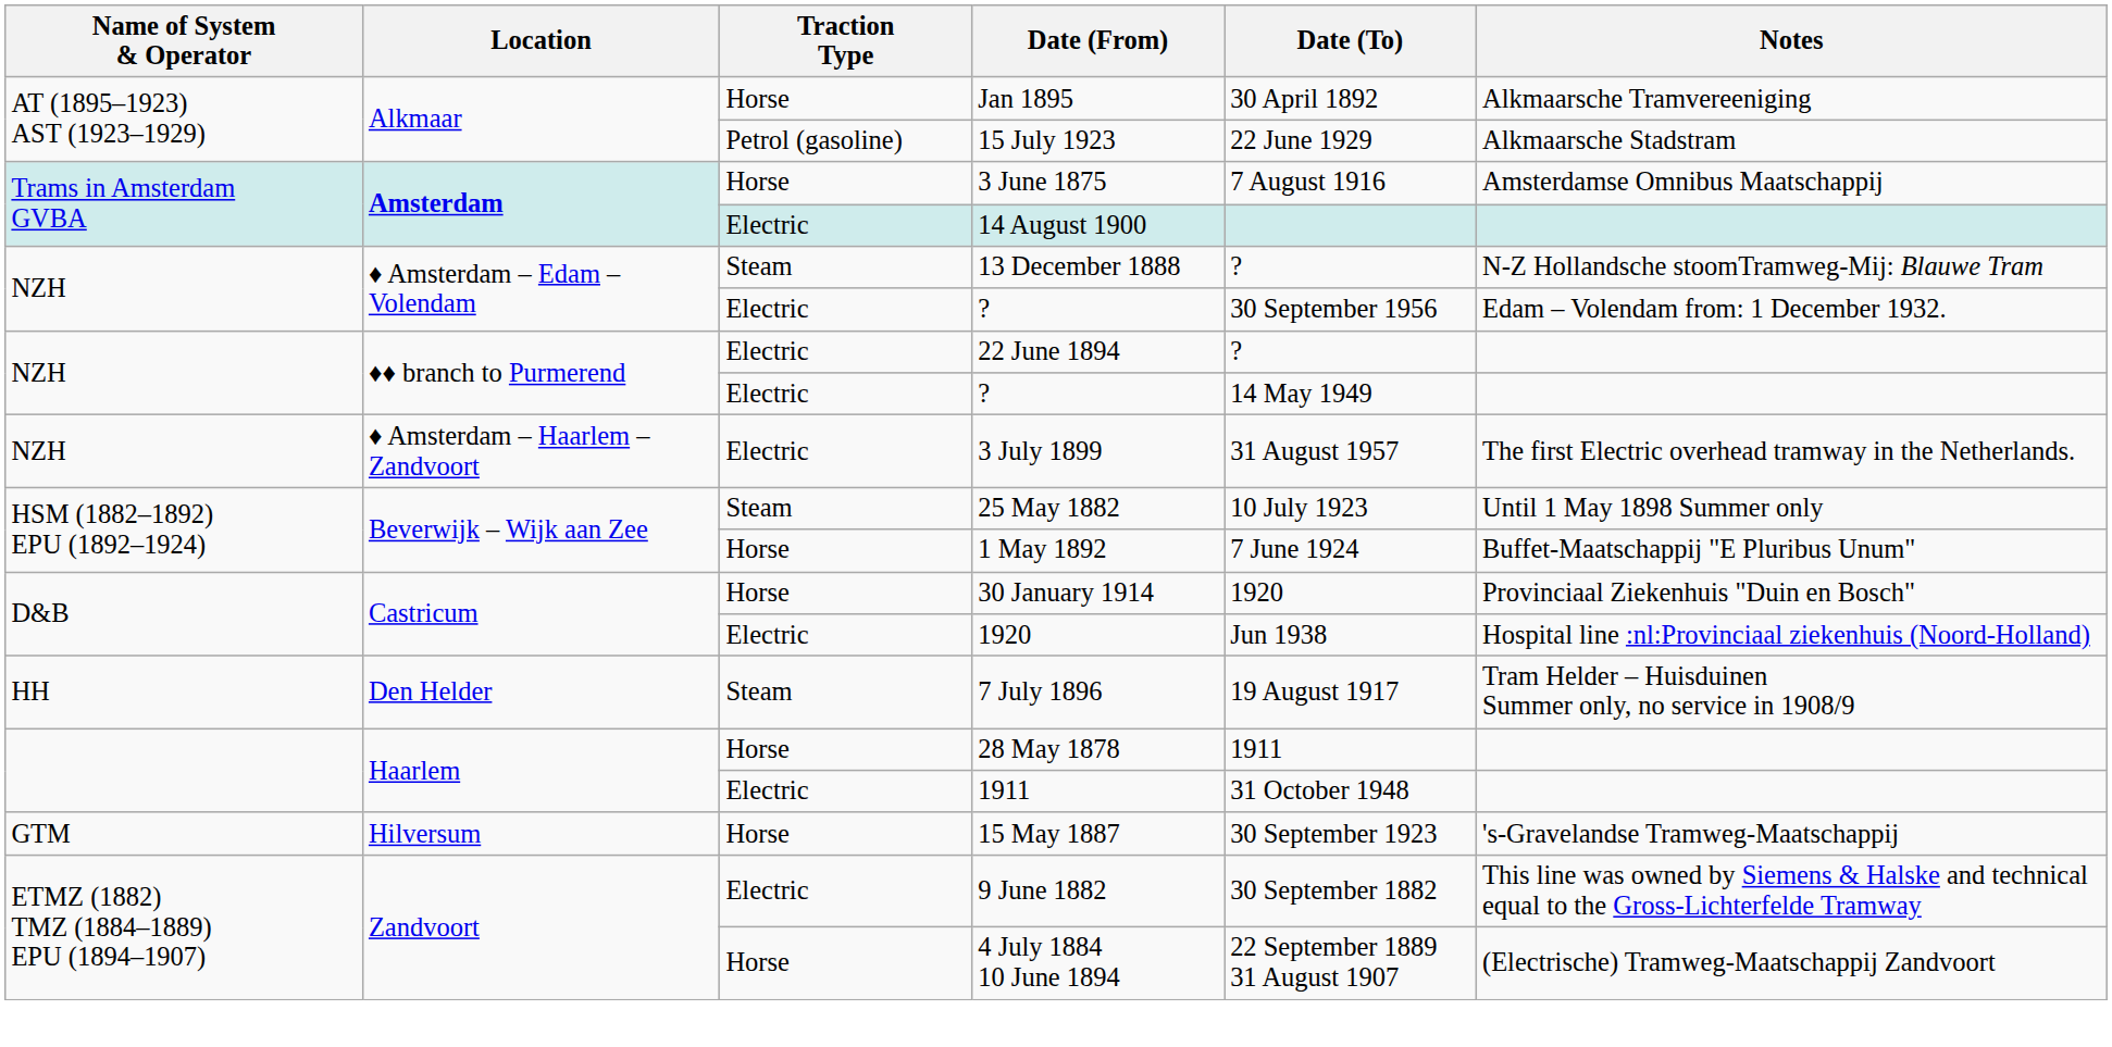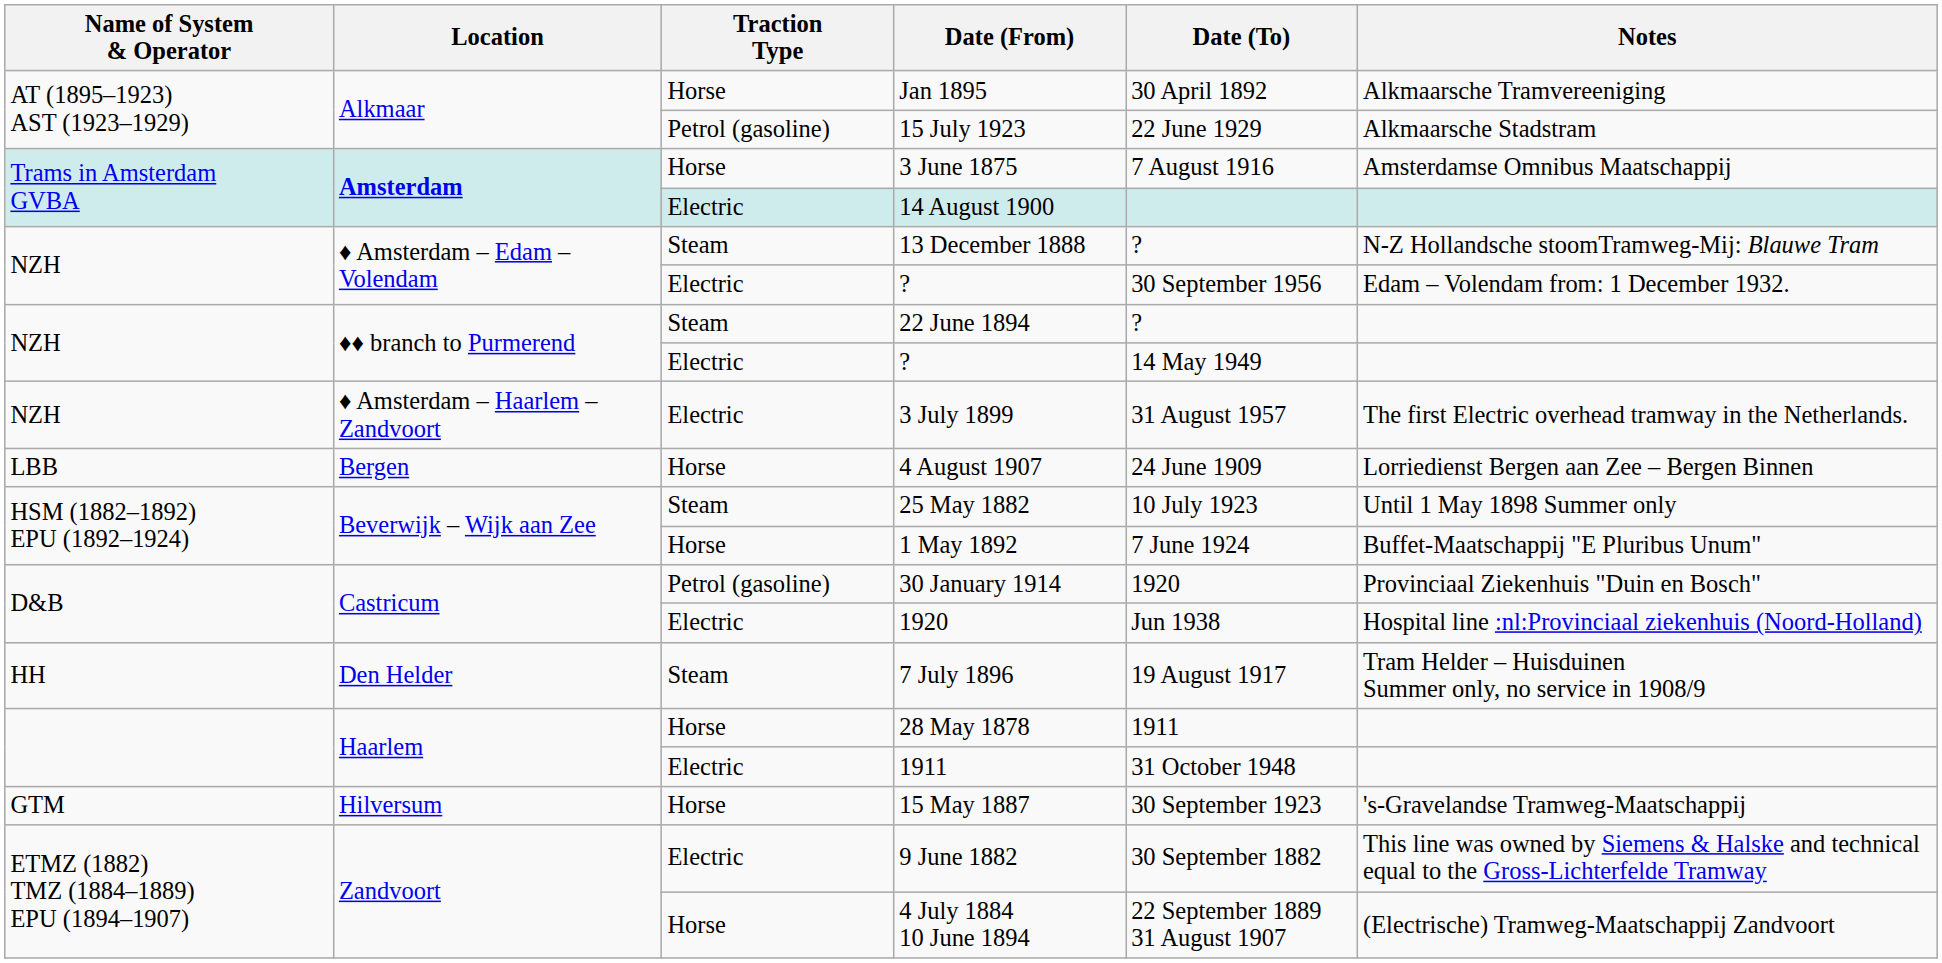 <table class="wikitable" width=100%>
 <tr>
 <th width=17%>Name of System<br>& Operator</th>
 <th width=17%>Location</th>
 <th width=12%>Traction<br>Type</th>
 <th width=12%>Date (From)</th>
 <th width=12%>Date (To)</th>
 <th width=30%>Notes</th>
 </tr>
 <tr>
 <td rowspan="2">AT (1895–1923)<br> AST (1923–1929)</td>
 <td rowspan="2"><a href='#'>Alkmaar</a></td>
 <td>Horse</td>
 <td>Jan 1895</td>
 <td>30 April 1892</td>
 <td>Alkmaarsche Tramvereeniging</td>
 </tr>
 <tr>
 <td>Petrol (gasoline)</td>
 <td>15 July 1923</td>
 <td>22 June 1929</td>
 <td>Alkmaarsche Stadstram</td>
 </tr>
 <tr>
 <td style="background:#CFECEC" rowspan="2"><a href='#'>Trams in Amsterdam</a><br><a href='#'>GVBA</a></td>
 <td style="background:#CFECEC" rowspan="2"><strong><a href='#'>Amsterdam</a></strong></td>
 <td>Horse</td>
 <td>3 June 1875</td>
 <td>7 August 1916</td>
 <td>Amsterdamse Omnibus Maatschappij</td>
 </tr>
 <tr style="background:#CFECEC">
 <td>Electric</td>
 <td>14 August 1900</td>
 <td> </td>
 <td> </td>
 </tr>
 <tr>
 <td rowspan="2">NZH</td>
 <td rowspan="2">♦ Amsterdam – <a href='#'>Edam</a> – <a href='#'>Volendam</a></td>
 <td>Steam</td>
 <td>13 December 1888</td>
 <td>?</td>
 <td>N-Z Hollandsche stoomTramweg-Mij: <em>Blauwe Tram</em></td>
 </tr>
 <tr>
 <td>Electric</td>
 <td>?</td>
 <td>30 September 1956</td>
 <td>Edam – Volendam from: 1 December 1932.</td>
 </tr>
 <tr>
 <td rowspan="2">NZH</td>
 <td rowspan="2">♦♦ branch to <a href='#'>Purmerend</a></td>
-<td>Electric</td>
+<td>Steam</td>
 <td>22 June 1894</td>
 <td>?</td>
 <td> </td>
 </tr>
 <tr>
 <td>Electric</td>
 <td>?</td>
 <td>14 May 1949</td>
 <td> </td>
 </tr>
 <tr>
 <td>NZH</td>
 <td>♦ Amsterdam – <a href='#'>Haarlem</a> – <a href='#'>Zandvoort</a></td>
 <td>Electric</td>
 <td>3 July 1899</td>
 <td>31 August 1957</td>
 <td>The first Electric overhead tramway in the Netherlands.</td>
 </tr>
 <tr>
+<td>LBB</td>
+<td><a href='#'>Bergen</a></td>
+<td>Horse</td>
+<td>4 August 1907</td>
+<td>24 June 1909</td>
+<td>Lorriedienst Bergen aan Zee – Bergen Binnen</td>
+</tr>
+<tr>
 <td rowspan="2">HSM (1882–1892)<br> EPU (1892–1924)</td>
 <td rowspan="2"><a href='#'>Beverwijk</a> – <a href='#'>Wijk aan Zee</a></td>
 <td>Steam</td>
 <td>25 May 1882</td>
 <td>10 July 1923</td>
 <td>Until 1 May 1898 Summer only</td>
 </tr>
 <tr>
 <td>Horse</td>
 <td>1 May 1892</td>
 <td>7 June 1924</td>
 <td>Buffet-Maatschappij "E Pluribus Unum"</td>
 </tr>
 <tr>
 <td rowspan="2">D&B</td>
 <td rowspan="2"><a href='#'>Castricum</a></td>
-<td>Horse</td>
+<td>Petrol (gasoline)</td>
 <td>30 January 1914</td>
 <td>1920</td>
 <td>Provinciaal Ziekenhuis "Duin en Bosch"</td>
 </tr>
 <tr>
 <td>Electric</td>
 <td>1920</td>
 <td>Jun 1938</td>
 <td>Hospital line <a href='#'>:nl:Provinciaal ziekenhuis (Noord-Holland)</a></td>
 </tr>
 <tr>
 <td>HH</td>
 <td><a href='#'>Den Helder</a></td>
 <td>Steam</td>
 <td>7 July 1896</td>
 <td>19 August 1917</td>
 <td>Tram Helder – Huisduinen<br> Summer only, no service in 1908/9</td>
 </tr>
 <tr>
 <td rowspan="2"> </td>
 <td rowspan="2"><a href='#'>Haarlem</a></td>
 <td>Horse</td>
 <td>28 May 1878</td>
 <td>1911</td>
 <td> </td>
 </tr>
 <tr>
 <td>Electric</td>
 <td>1911</td>
 <td>31 October 1948</td>
 <td> </td>
 </tr>
 <tr>
 <td>GTM</td>
 <td><a href='#'>Hilversum</a></td>
 <td>Horse</td>
 <td>15 May 1887</td>
 <td>30 September 1923</td>
 <td>'s-Gravelandse Tramweg-Maatschappij</td>
 </tr>
 <tr>
 <td rowspan="2">ETMZ (1882)<br> TMZ (1884–1889)<br> EPU (1894–1907)</td>
 <td rowspan="2"><a href='#'>Zandvoort</a></td>
 <td>Electric</td>
 <td>9 June 1882</td>
 <td>30 September 1882</td>
 <td>This line was owned by <a href='#'>Siemens & Halske</a> and technical equal to the <a href='#'>Gross-Lichterfelde Tramway</a></td>
 </tr>
 <tr>
 <td>Horse</td>
 <td>4 July 1884<br> 10 June 1894</td>
 <td>22 September 1889<br> 31 August 1907</td>
 <td>(Electrische) Tramweg-Maatschappij Zandvoort</td>
 </tr>
 </table>
